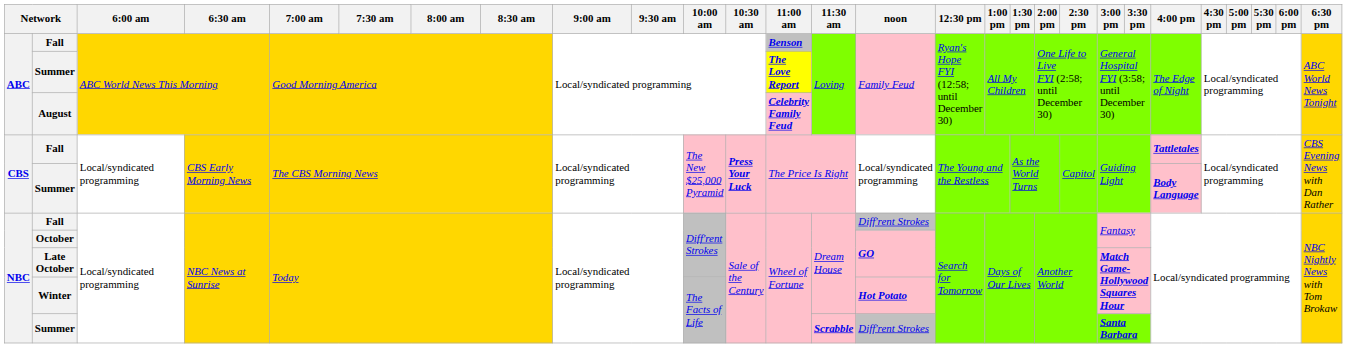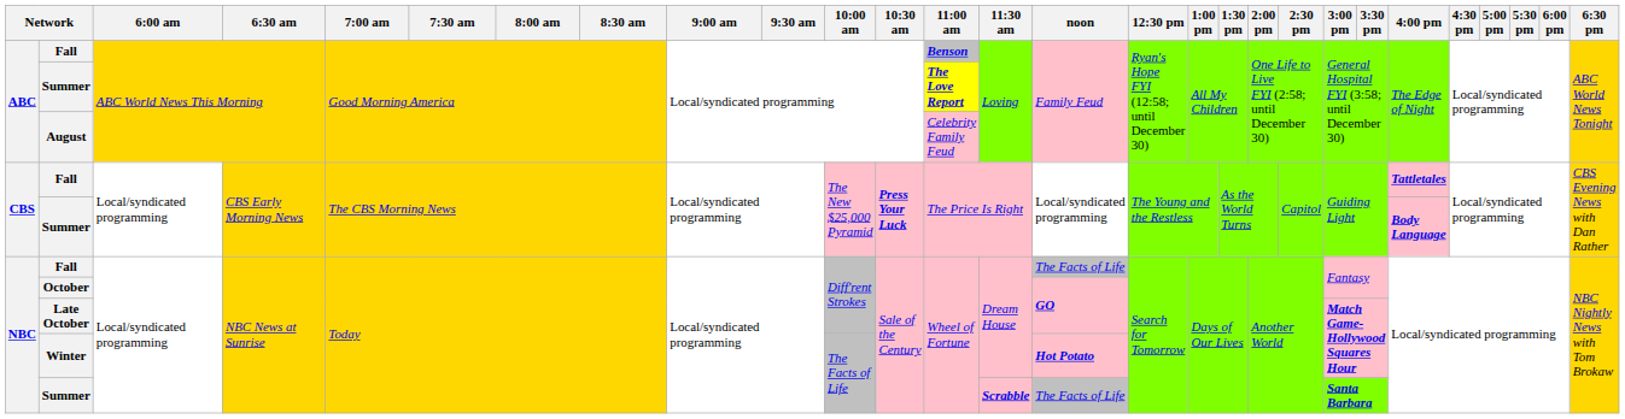 <table class=wikitable>
 <tr>
 <th bgcolor="#C0C0C0" colspan="2">Network</th>
 <th width="13%" bgcolor="#C0C0C0">6:00 am</th>
 <th width="14%" bgcolor="#C0C0C0">6:30 am</th>
 <th width="13%" bgcolor="#C0C0C0">7:00 am</th>
 <th width="14%" bgcolor="#C0C0C0">7:30 am</th>
 <th width="13%" bgcolor="#C0C0C0">8:00 am</th>
 <th width="14%" bgcolor="#C0C0C0">8:30 am</th>
 <th width="13%" bgcolor="#C0C0C0">9:00 am</th>
 <th width="14%" bgcolor="#C0C0C0">9:30 am</th>
 <th width="13%" bgcolor="#C0C0C0">10:00 am</th>
 <th width="14%" bgcolor="#C0C0C0">10:30 am</th>
 <th width="13%" bgcolor="#C0C0C0">11:00 am</th>
 <th width="14%" bgcolor="#C0C0C0">11:30 am</th>
 <th width="13%" bgcolor="#C0C0C0">noon</th>
 <th width="14%" bgcolor="#C0C0C0">12:30 pm</th>
 <th width="13%" bgcolor="#C0C0C0">1:00 pm</th>
 <th width="14%" bgcolor="#C0C0C0">1:30 pm</th>
 <th width="13%" bgcolor="#C0C0C0">2:00 pm</th>
 <th width="14%" bgcolor="#C0C0C0">2:30 pm</th>
 <th width="13%" bgcolor="#C0C0C0">3:00 pm</th>
 <th width="14%" bgcolor="#C0C0C0">3:30 pm</th>
 <th width="13%" bgcolor="#C0C0C0">4:00 pm</th>
 <th width="14%" bgcolor="#C0C0C0">4:30 pm</th>
 <th width="14%" bgcolor="#C0C0C0">5:00 pm</th>
 <th width="14%" bgcolor="#C0C0C0">5:30 pm</th>
 <th width="13%" bgcolor="#C0C0C0">6:00 pm</th>
 <th width="13%" bgcolor="#C0C0C0">6:30 pm</th>
 </tr>
 <tr>
 <th bgcolor="#C0C0C0" rowspan="3"><a href='#'>ABC</a></th>
 <th>Fall</th>
 <td bgcolor="gold" rowspan="3"colspan="2"><em><a href='#'>ABC World News This Morning</a></em></td>
 <td bgcolor="gold" rowspan="3"colspan="4"><em><a href='#'>Good Morning America</a></em></td>
 <td bgcolor="white" rowspan="3"colspan="4">Local/syndicated programming</td>
 <td bgcolor="C0C0C0" rowspan="1"><strong><em><a href='#'>Benson</a></em></strong></td>
 <td bgcolor="chartreuse" rowspan="3"><em><a href='#'>Loving</a></em></td>
 <td bgcolor="pink" rowspan="3"><em><a href='#'>Family Feud</a></em></td>
 <td bgcolor="chartreuse" rowspan="3"><em><a href='#'>Ryan's Hope</a></em><br><em><a href='#'>FYI</a></em> (12:58; until December 30)</td>
 <td bgcolor="chartreuse" rowspan="3"colspan="2"><em><a href='#'>All My Children</a></em></td>
 <td bgcolor="chartreuse" rowspan="3"colspan="2"><em><a href='#'>One Life to Live</a></em><br><em><a href='#'>FYI</a></em> (2:58; until December 30)</td>
 <td bgcolor="chartreuse" rowspan="3"colspan="2"><em><a href='#'>General Hospital</a></em><br><em><a href='#'>FYI</a></em> (3:58; until December 30)</td>
 <td bgcolor="chartreuse" rowspan="3"><em><a href='#'>The Edge of Night</a></em></td>
 <td bgcolor="white" rowspan="3"colspan="4">Local/syndicated programming</td>
 <td bgcolor="gold" rowspan="3"colspan="1"><em><a href='#'>ABC World News Tonight</a></em></td>
 </tr>
 <tr>
 <th>Summer</th>
 <td bgcolor="yellow" rowspan="1"><strong><em><a href='#'>The Love Report</a></em></strong></td>
 </tr>
 <tr>
 <th>August</th>
-<td bgcolor="pink" rowspan="1"><strong><em><a href='#'>Celebrity Family Feud</a></em></strong></td>
+<td bgcolor="pink" rowspan="1"><em><a href='#'>Celebrity Family Feud</a></em></td>
 </tr>
 <tr>
 <th bgcolor="#C0C0C0" rowspan="2"><a href='#'>CBS</a></th>
 <th>Fall</th>
 <td bgcolor="white"rowspan="2">Local/syndicated programming</td>
 <td bgcolor="gold"rowspan="2"colspan="1"><em><a href='#'>CBS Early Morning News</a></em></td>
 <td bgcolor="gold"rowspan="2"colspan="4"><em><a href='#'>The CBS Morning News</a></em></td>
 <td bgcolor="white"rowspan="2"colspan="2">Local/syndicated programming</td>
 <td bgcolor="pink"rowspan="2"><em><a href='#'>The New $25,000 Pyramid</a></em></td>
 <td bgcolor="pink"rowspan="2"><strong><em><a href='#'>Press Your Luck</a></em></strong></td>
 <td bgcolor="pink"rowspan="2"colspan="2"><em><a href='#'>The Price Is Right</a></em></td>
 <td bgcolor="white"rowspan="2">Local/syndicated programming</td>
 <td bgcolor="chartreuse"rowspan="2"colspan="2"><em><a href='#'>The Young and the Restless</a></em></td>
 <td bgcolor="chartreuse"rowspan="2"colspan="2"><em><a href='#'>As the World Turns</a></em></td>
 <td bgcolor="chartreuse"rowspan="2"><em><a href='#'>Capitol</a></em></td>
 <td bgcolor="chartreuse"rowspan="2"colspan="2"><em><a href='#'>Guiding Light</a></em></td>
 <td bgcolor="pink"rowspan="1"><strong><em><a href='#'>Tattletales</a></em></strong></td>
 <td bgcolor="white"rowspan="2"colspan="4">Local/syndicated programming</td>
 <td bgcolor="gold"rowspan="2"><em><a href='#'>CBS Evening News</a> with Dan Rather</em></td>
 </tr>
 <tr>
 <th>Summer</th>
 <td bgcolor="pink" rowspan="1"><strong><em><a href='#'>Body Language</a></em></strong></td>
 </tr>
 <tr>
 <th bgcolor="#C0C0C0" rowspan="5"><a href='#'>NBC</a></th>
 <th>Fall</th>
 <td bgcolor="white"rowspan="5">Local/syndicated programming</td>
 <td bgcolor="gold"rowspan="5"colspan="1"><em><a href='#'>NBC News at Sunrise</a></em></td>
 <td bgcolor="gold" rowspan="5"colspan="4"><em><a href='#'>Today</a></em></td>
 <td bgcolor="white" rowspan="5"colspan="2">Local/syndicated programming</td>
 <td bgcolor="C0C0C0" rowspan="3"><em><a href='#'>Diff'rent Strokes</a></em></td>
 <td bgcolor="pink"rowspan="5"><em><a href='#'>Sale of the Century</a></em></td>
 <td bgcolor="pink"rowspan="5"><em><a href='#'>Wheel of Fortune</a></em></td>
 <td bgcolor="pink"rowspan="4"><em><a href='#'>Dream House</a></em></td>
-<td bgcolor="C0C0C0"rowspan="1"><em><a href='#'>Diff'rent Strokes</a></em></td>
+<td bgcolor="C0C0C0"rowspan="1"><em><a href='#'>The Facts of Life</a></em></td>
 <td bgcolor="chartreuse" rowspan="5"><em><a href='#'>Search for Tomorrow</a></em></td>
 <td bgcolor="chartreuse" rowspan="5"colspan="2"><em><a href='#'>Days of Our Lives</a></em></td>
 <td bgcolor="chartreuse" rowspan="5"colspan="2"><em><a href='#'>Another World</a></em></td>
 <td bgcolor="pink" rowspan="2"colspan="2"><em><a href='#'>Fantasy</a></em></td>
 <td bgcolor="white" rowspan="5"colspan="5">Local/syndicated programming</td>
 <td bgcolor="gold"rowspan="5"><em><a href='#'>NBC Nightly News</a> with Tom Brokaw</em></td>
 </tr>
 <tr>
 <th>October</th>
 <td bgcolor="pink"rowspan="2"><strong><em><a href='#'>GO</a></em></strong></td>
 </tr>
 <tr>
 <th>Late October</th>
 <td bgcolor="pink" rowspan="2"colspan="2"><strong><em><a href='#'>Match Game-Hollywood Squares Hour</a></em></strong></td>
 </tr>
 <tr>
 <th>Winter</th>
 <td bgcolor="C0C0C0"rowspan="2"><em><a href='#'>The Facts of Life</a></em></td>
 <td bgcolor="pink"rowspan="1"><strong><em><a href='#'>Hot Potato</a></em></strong></td>
 </tr>
 <tr>
 <th>Summer</th>
 <td bgcolor="pink"rowspan="1"><strong><em><a href='#'>Scrabble</a></em></strong></td>
-<td bgcolor="C0C0C0"rowspan="1"><em><a href='#'>Diff'rent Strokes</a></em></td>
+<td bgcolor="C0C0C0"rowspan="1"><em><a href='#'>The Facts of Life</a></em></td>
 <td bgcolor="chartreuse"rowspan="1"colspan="2"><strong><em><a href='#'>Santa Barbara</a></em></strong></td>
 </tr>
 </table>
